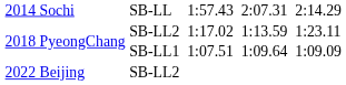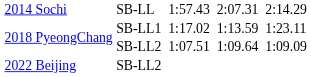 <table>
 <tr>
 <td><a href='#'>2014 Sochi</a><br></td>
 <td>SB-LL</td>
 <td></td>
 <td>1:57.43</td>
 <td></td>
 <td>2:07.31</td>
 <td></td>
 <td>2:14.29</td>
 </tr>
 <tr>
 <td rowspan="2"><a href='#'>2018 PyeongChang</a><br></td>
-<td>SB-LL2</td>
+<td>SB-LL1</td>
 <td></td>
 <td>1:17.02</td>
 <td></td>
 <td>1:13.59</td>
 <td></td>
 <td>1:23.11</td>
 </tr>
 <tr>
-<td>SB-LL1</td>
+<td>SB-LL2</td>
 <td></td>
 <td>1:07.51</td>
 <td></td>
 <td>1:09.64</td>
 <td></td>
 <td>1:09.09</td>
 </tr>
 <tr>
 <td><a href='#'>2022 Beijing</a><br></td>
 <td>SB-LL2</td>
 <td></td>
 <td></td>
 <td></td>
 <td></td>
 <td></td>
 <td></td>
 </tr>
 </table>
